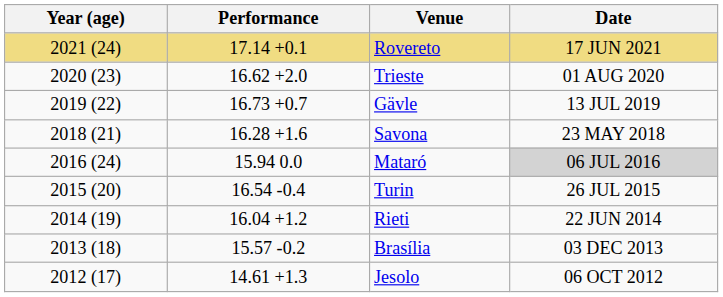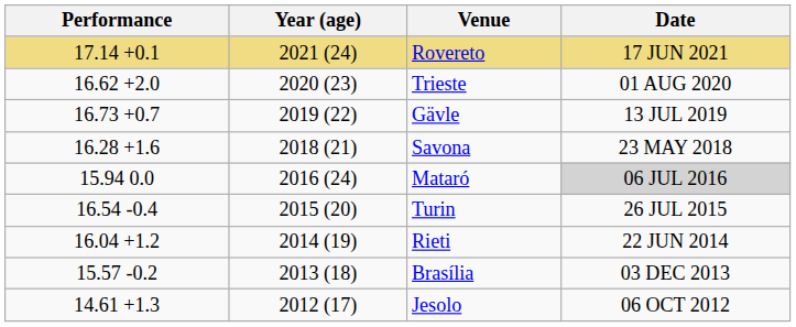 <table class="wikitable" width=50% style="font-size:100%; text-align:center;">
 <tr>
+<th>Performance</th>
 <th>Year (age)</th>
-<th>Performance</th>
 <th>Venue</th>
 <th>Date</th>
 </tr>
 <tr bgcolor=F0DC82>
+<td>17.14	+0.1</td>
 <td>2021 (24)</td>
-<td>17.14	+0.1</td>
 <td align=left> <a href='#'>Rovereto</a></td>
 <td>17 JUN 2021</td>
 </tr>
 <tr>
+<td>16.62	+2.0</td>
 <td>2020 (23)</td>
-<td>16.62	+2.0</td>
 <td align=left> <a href='#'>Trieste</a></td>
 <td>01 AUG 2020</td>
 </tr>
 <tr>
+<td>16.73	+0.7</td>
 <td>2019 (22)</td>
-<td>16.73	+0.7</td>
 <td align=left> <a href='#'>Gävle</a></td>
 <td>13 JUL 2019</td>
 </tr>
 <tr>
+<td>16.28	+1.6</td>
 <td>2018 (21)</td>
-<td>16.28	+1.6</td>
 <td align=left> <a href='#'>Savona</a></td>
 <td>23 MAY 2018</td>
 </tr>
 <tr>
+<td>15.94	0.0</td>
 <td>2016 (24)</td>
-<td>15.94	0.0</td>
 <td align=left> <a href='#'>Mataró</a></td>
 <td style="background: lightgrey;">06 JUL 2016</td>
 </tr>
 <tr>
+<td>16.54	-0.4</td>
 <td>2015 (20)</td>
-<td>16.54	-0.4</td>
 <td align=left> <a href='#'>Turin</a></td>
 <td>26 JUL 2015</td>
 </tr>
 <tr>
+<td>16.04	+1.2</td>
 <td>2014 (19)</td>
-<td>16.04	+1.2</td>
 <td align=left> <a href='#'>Rieti</a></td>
 <td>22 JUN 2014</td>
 </tr>
 <tr>
+<td>15.57	-0.2</td>
 <td>2013 (18)</td>
-<td>15.57	-0.2</td>
 <td align=left> <a href='#'>Brasília</a></td>
 <td>03 DEC 2013</td>
 </tr>
 <tr>
+<td>14.61	+1.3</td>
 <td>2012 (17)</td>
-<td>14.61	+1.3</td>
 <td align=left> <a href='#'>Jesolo</a></td>
 <td>06 OCT 2012</td>
 </tr>
 </table>
